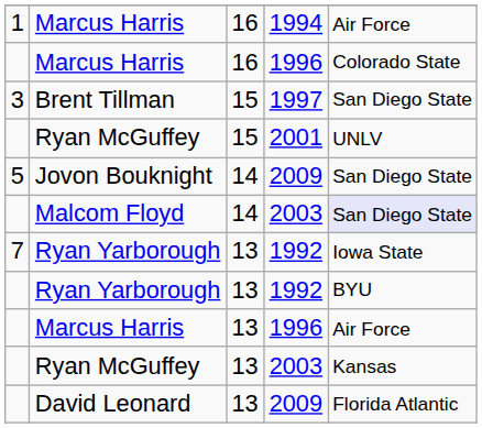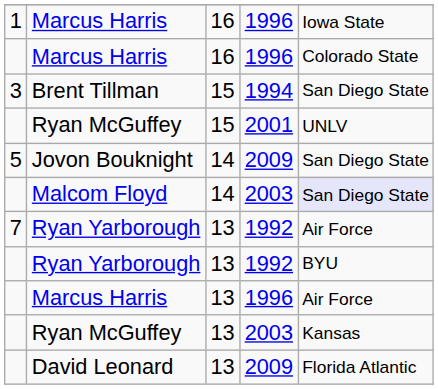 <table class="wikitable">
 <tr>
 </tr>
 <tr>
 <td>1</td>
 <td><a href='#'>Marcus Harris</a></td>
 <td>16</td>
-<td><a href='#'>1994</a></td>
-<td style="font-size:80%;">Air Force</td>
+<td><a href='#'>1996</a></td>
+<td style="font-size:80%;">Iowa State</td>
 </tr>
 <tr>
 <td></td>
 <td><a href='#'>Marcus Harris</a></td>
 <td>16</td>
 <td><a href='#'>1996</a></td>
 <td style="font-size:80%;">Colorado State</td>
 </tr>
 <tr>
 <td>3</td>
 <td>Brent Tillman</td>
 <td>15</td>
-<td><a href='#'>1997</a></td>
+<td><a href='#'>1994</a></td>
 <td style="font-size:80%;">San Diego State</td>
 </tr>
 <tr>
 <td></td>
 <td>Ryan McGuffey</td>
 <td>15</td>
 <td><a href='#'>2001</a></td>
 <td style="font-size:80%;">UNLV</td>
 </tr>
 <tr>
 <td>5</td>
 <td>Jovon Bouknight</td>
 <td>14</td>
 <td><a href='#'>2009</a></td>
 <td style="font-size:80%;">San Diego State</td>
 </tr>
 <tr>
 <td></td>
 <td><a href='#'>Malcom Floyd</a></td>
 <td>14</td>
 <td><a href='#'>2003</a></td>
 <td style="background: lavender; font-size:80%;">San Diego State</td>
 </tr>
 <tr>
 <td>7</td>
 <td><a href='#'>Ryan Yarborough</a></td>
 <td>13</td>
 <td><a href='#'>1992</a></td>
-<td style="font-size:80%;">Iowa State</td>
+<td style="font-size:80%;">Air Force</td>
 </tr>
 <tr>
 <td></td>
 <td><a href='#'>Ryan Yarborough</a></td>
 <td>13</td>
 <td><a href='#'>1992</a></td>
 <td style="font-size:80%;">BYU</td>
 </tr>
 <tr>
 <td></td>
 <td><a href='#'>Marcus Harris</a></td>
 <td>13</td>
 <td><a href='#'>1996</a></td>
 <td style="font-size:80%;">Air Force</td>
 </tr>
 <tr>
 <td></td>
 <td>Ryan McGuffey</td>
 <td>13</td>
 <td><a href='#'>2003</a></td>
 <td style="font-size:80%;">Kansas</td>
 </tr>
 <tr>
 <td></td>
 <td>David Leonard</td>
 <td>13</td>
 <td><a href='#'>2009</a></td>
 <td style="font-size:80%;">Florida Atlantic</td>
 </tr>
 </table>
